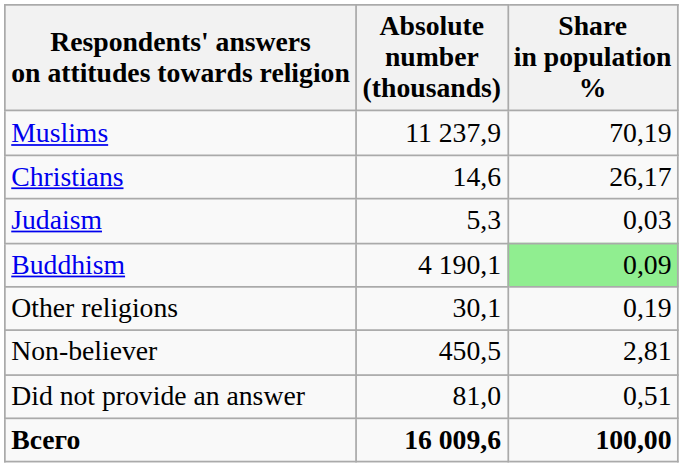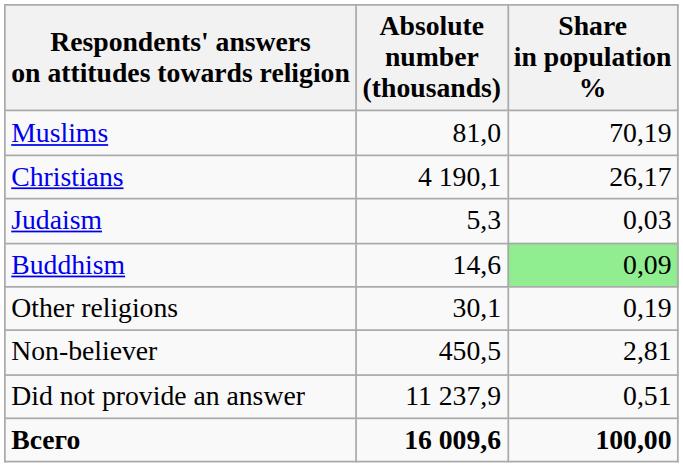 <table class="wikitable">
 <tr>
 <th>Respondents' answers<br>on attitudes towards religion</th>
 <th>Absolute<br>number<br>(thousands)</th>
 <th>Share<br>in population<br>%</th>
 </tr>
 <tr>
 <td><a href='#'>Muslims</a></td>
-<td align="right">11 237,9</td>
+<td align="right">81,0</td>
 <td align="right">70,19</td>
 </tr>
 <tr>
 <td><a href='#'>Christians</a></td>
-<td align="right">14,6</td>
+<td align="right">4 190,1</td>
 <td align="right">26,17</td>
 </tr>
 <tr>
 <td><a href='#'>Judaism</a></td>
 <td align="right">5,3</td>
 <td align="right">0,03</td>
 </tr>
 <tr>
 <td><a href='#'>Buddhism</a></td>
-<td align="right">4 190,1</td>
+<td align="right">14,6</td>
 <td align="right" style="background: lightgreen;">0,09</td>
 </tr>
 <tr>
 <td>Other religions</td>
 <td align="right">30,1</td>
 <td align="right">0,19</td>
 </tr>
 <tr>
 <td>Non-believer</td>
 <td align="right">450,5</td>
 <td align="right">2,81</td>
 </tr>
 <tr>
 <td>Did not provide an answer</td>
-<td align="right">81,0</td>
+<td align="right">11 237,9</td>
 <td align="right">0,51</td>
 </tr>
 <tr>
 <td><strong>Всего</strong></td>
 <td align="right"><strong>16 009,6</strong></td>
 <td align="right"><strong>100,00</strong></td>
 </tr>
 </table>
